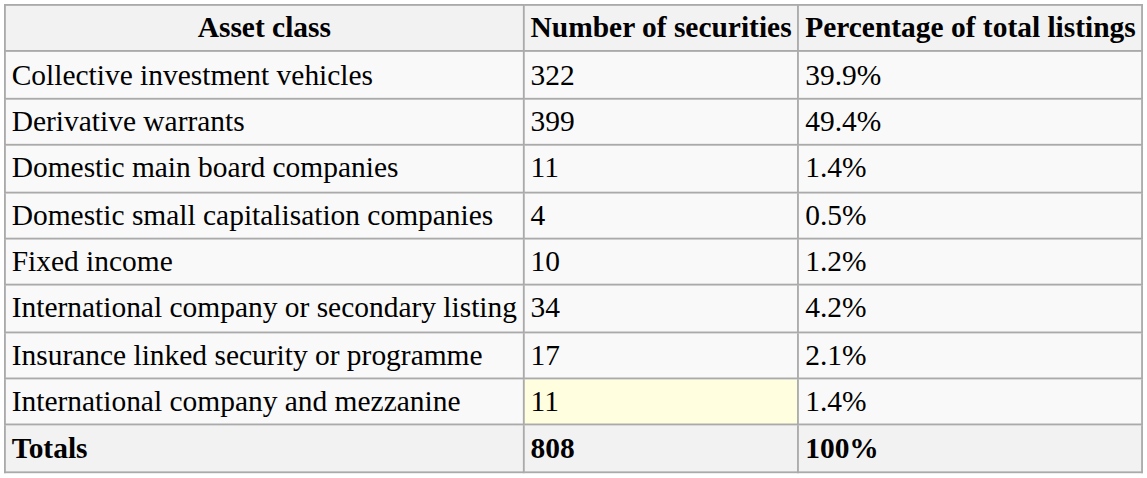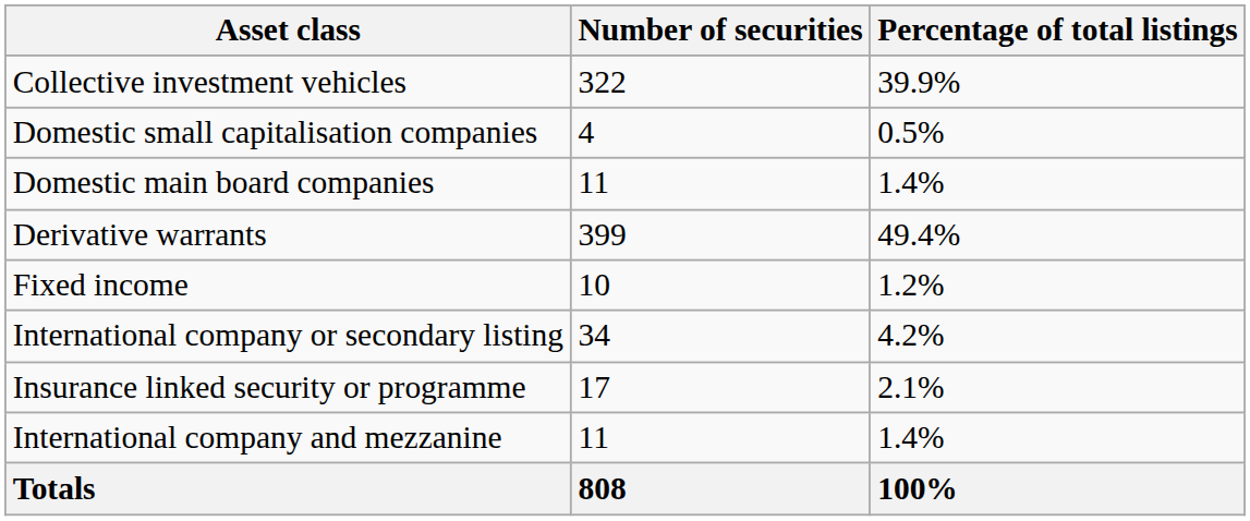 <table class="wikitable sortable">
 <tr>
 <th>Asset class</th>
 <th>Number of securities</th>
 <th>Percentage of total listings</th>
 </tr>
 <tr>
 <td>Collective investment vehicles</td>
 <td>322</td>
 <td>39.9%</td>
 </tr>
 <tr>
-<td>Derivative warrants</td>
-<td>399</td>
-<td>49.4%</td>
+<td>Domestic small capitalisation companies</td>
+<td>4</td>
+<td>0.5%</td>
 </tr>
 <tr>
 <td>Domestic main board companies</td>
 <td>11</td>
 <td>1.4%</td>
 </tr>
 <tr>
-<td>Domestic small capitalisation companies</td>
-<td>4</td>
-<td>0.5%</td>
+<td>Derivative warrants</td>
+<td>399</td>
+<td>49.4%</td>
 </tr>
 <tr>
 <td>Fixed income</td>
 <td>10</td>
 <td>1.2%</td>
 </tr>
 <tr>
 <td>International company or secondary listing</td>
 <td>34</td>
 <td>4.2%</td>
 </tr>
 <tr>
 <td>Insurance linked security or programme</td>
 <td>17</td>
 <td>2.1%</td>
 </tr>
 <tr>
 <td>International company and mezzanine</td>
-<td style="background: lightyellow;">11</td>
+<td>11</td>
 <td>1.4%</td>
 </tr>
 <tr>
 <th style="text-align: left">Totals</th>
 <th style="text-align: left">808</th>
 <th style="text-align: left">100%</th>
 </tr>
 </table>
